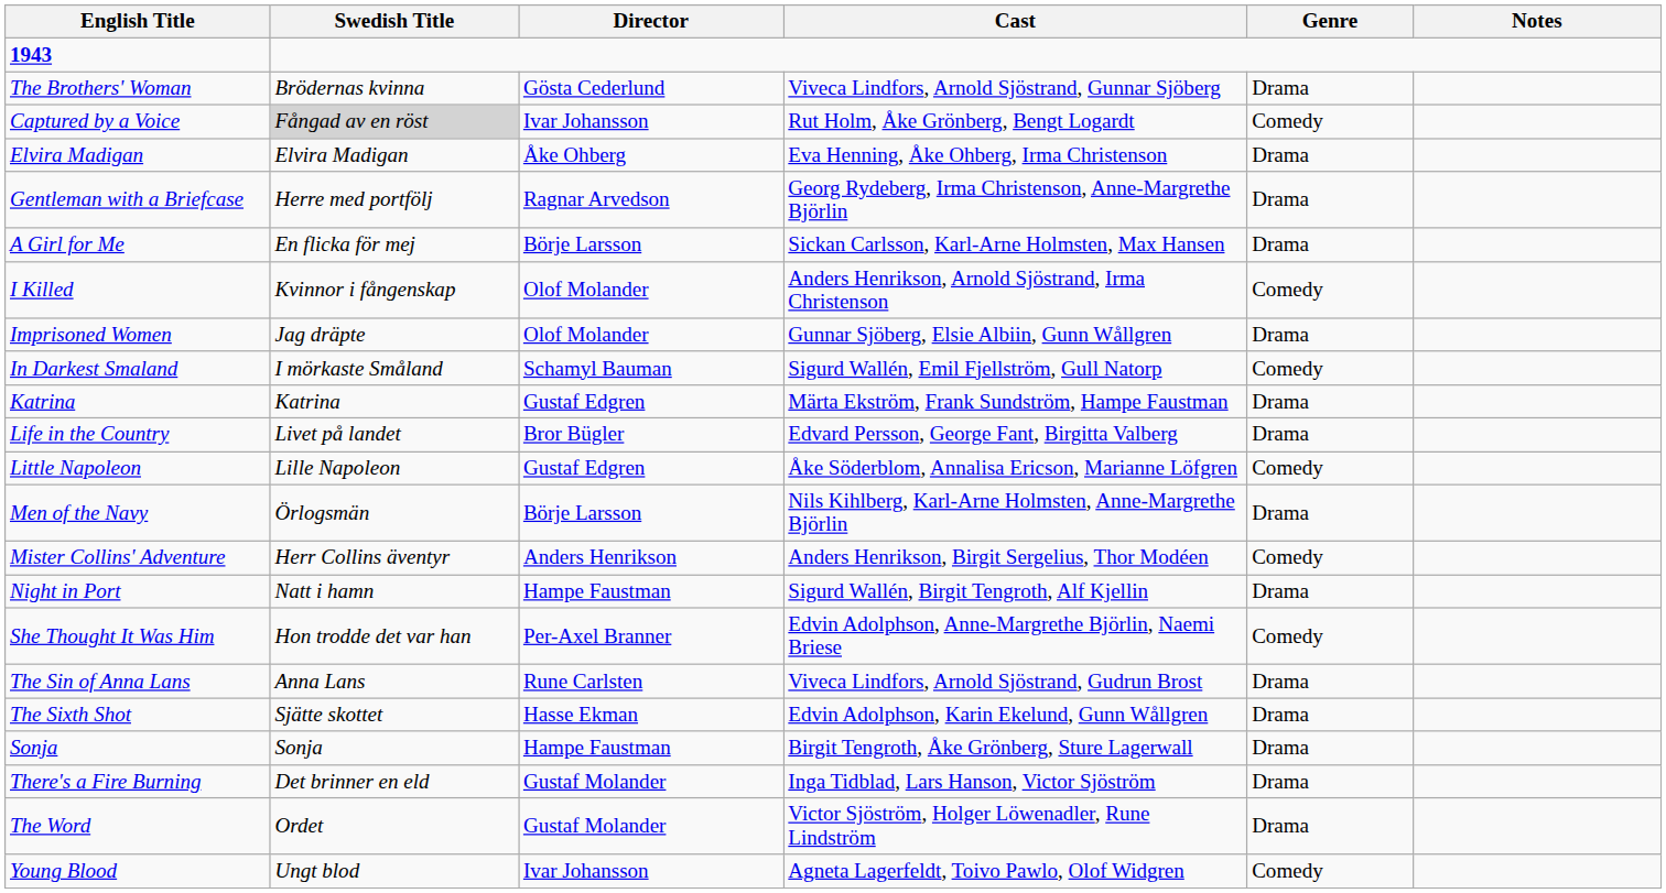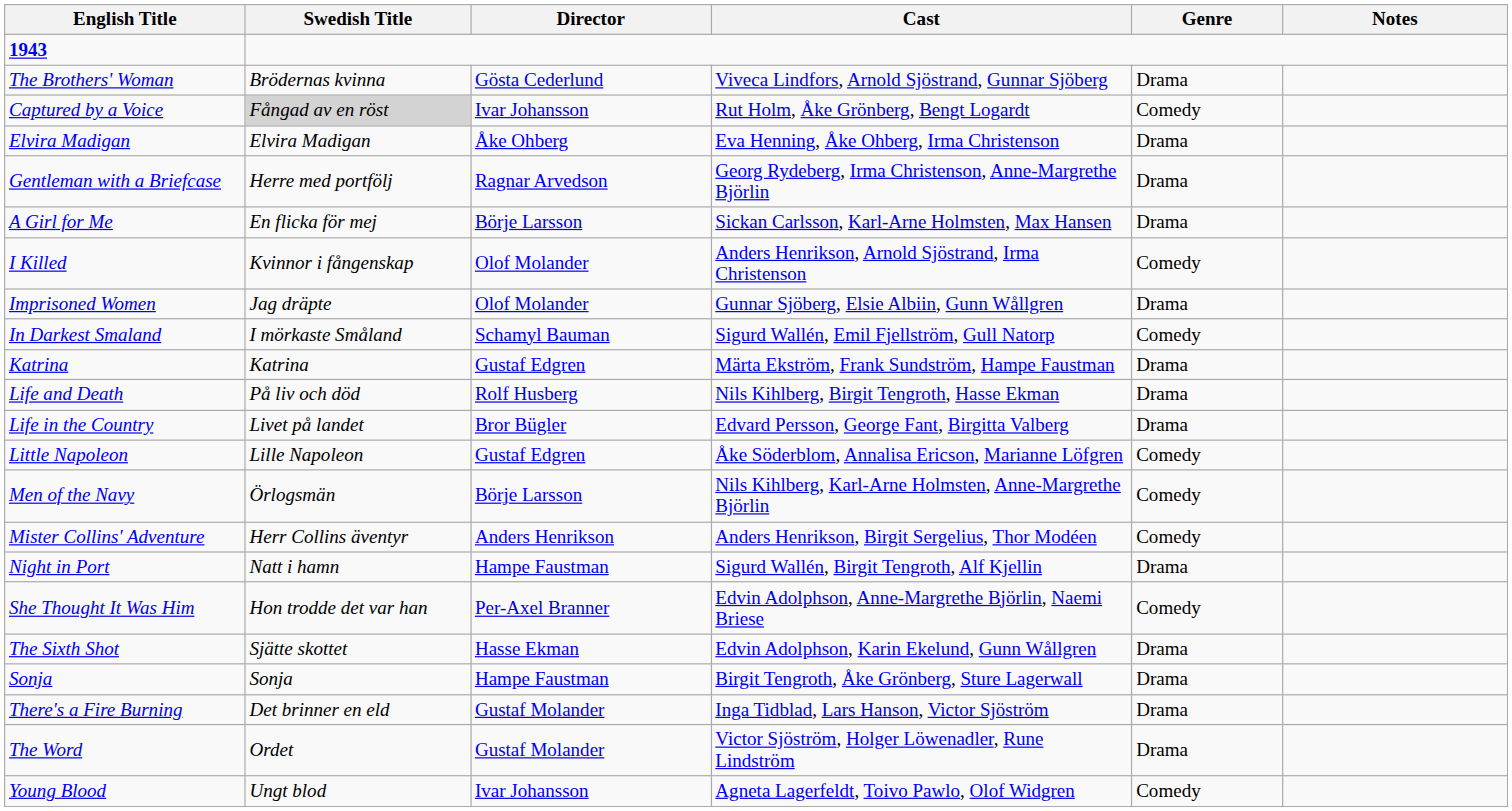 <table class="wikitable" style="width:100%;">
 <tr>
 <th style="width:16%;">English Title</th>
 <th style="width:15%;">Swedish Title</th>
 <th style="width:16%;">Director</th>
 <th style="width:28%;">Cast</th>
 <th style="width:10%;">Genre</th>
 <th style="width:15%;">Notes</th>
 </tr>
 <tr>
 <td><strong><a href='#'>1943</a></strong></td>
 </tr>
 <tr>
 <td><em><a href='#'>The Brothers' Woman</a></em></td>
 <td><em>Brödernas kvinna</em></td>
 <td><a href='#'>Gösta Cederlund</a></td>
 <td><a href='#'>Viveca Lindfors</a>, <a href='#'>Arnold Sjöstrand</a>, <a href='#'>Gunnar Sjöberg</a></td>
 <td>Drama</td>
 <td></td>
 </tr>
 <tr>
 <td><em><a href='#'>Captured by a Voice</a></em></td>
 <td style="background: lightgrey;"><em>Fångad av en röst</em></td>
 <td><a href='#'>Ivar Johansson</a></td>
 <td><a href='#'>Rut Holm</a>, <a href='#'>Åke Grönberg</a>, <a href='#'>Bengt Logardt</a></td>
 <td>Comedy</td>
 <td></td>
 </tr>
 <tr>
 <td><em><a href='#'>Elvira Madigan</a></em></td>
 <td><em>Elvira Madigan</em></td>
 <td><a href='#'>Åke Ohberg</a></td>
 <td><a href='#'>Eva Henning</a>, <a href='#'>Åke Ohberg</a>, <a href='#'>Irma Christenson</a></td>
 <td>Drama</td>
 <td></td>
 </tr>
 <tr>
 <td><em><a href='#'>Gentleman with a Briefcase</a></em></td>
 <td><em>Herre med portfölj</em></td>
 <td><a href='#'>Ragnar Arvedson</a></td>
 <td><a href='#'>Georg Rydeberg</a>, <a href='#'>Irma Christenson</a>, <a href='#'>Anne-Margrethe Björlin</a></td>
 <td>Drama</td>
 <td></td>
 </tr>
 <tr>
 <td><em><a href='#'>A Girl for Me</a></em></td>
 <td><em>En flicka för mej</em></td>
 <td><a href='#'>Börje Larsson</a></td>
 <td><a href='#'>Sickan Carlsson</a>, <a href='#'>Karl-Arne Holmsten</a>, <a href='#'>Max Hansen</a></td>
 <td>Drama</td>
 <td></td>
 </tr>
 <tr>
 <td><em><a href='#'>I Killed</a></em></td>
 <td><em>Kvinnor i fångenskap</em></td>
 <td><a href='#'>Olof Molander</a></td>
 <td><a href='#'>Anders Henrikson</a>, <a href='#'>Arnold Sjöstrand</a>, <a href='#'>Irma Christenson</a></td>
 <td>Comedy</td>
 <td></td>
 </tr>
 <tr>
 <td><em><a href='#'>Imprisoned Women</a></em></td>
 <td><em>Jag dräpte</em></td>
 <td><a href='#'>Olof Molander</a></td>
 <td><a href='#'>Gunnar Sjöberg</a>, <a href='#'>Elsie Albiin</a>, <a href='#'>Gunn Wållgren</a></td>
 <td>Drama</td>
 <td></td>
 </tr>
 <tr>
 <td><em><a href='#'>In Darkest Smaland</a></em></td>
 <td><em>I mörkaste Småland</em></td>
 <td><a href='#'>Schamyl Bauman</a></td>
 <td><a href='#'>Sigurd Wallén</a>, <a href='#'>Emil Fjellström</a>, <a href='#'>Gull Natorp</a></td>
 <td>Comedy</td>
 <td></td>
 </tr>
 <tr>
 <td><em><a href='#'>Katrina</a></em></td>
 <td><em>Katrina </em></td>
 <td><a href='#'>Gustaf Edgren</a></td>
 <td><a href='#'>Märta Ekström</a>, <a href='#'>Frank Sundström</a>, <a href='#'>Hampe Faustman</a></td>
 <td>Drama</td>
 <td></td>
 </tr>
 <tr>
+<td><em><a href='#'>Life and Death</a></em></td>
+<td><em>På liv och död</em></td>
+<td><a href='#'>Rolf Husberg</a></td>
+<td><a href='#'>Nils Kihlberg</a>, <a href='#'>Birgit Tengroth</a>, <a href='#'>Hasse Ekman</a></td>
+<td>Drama</td>
+<td></td>
+</tr>
+<tr>
 <td><em><a href='#'>Life in the Country</a></em></td>
 <td><em>Livet på landet</em></td>
 <td><a href='#'>Bror Bügler</a></td>
 <td><a href='#'>Edvard Persson</a>, <a href='#'>George Fant</a>, <a href='#'>Birgitta Valberg</a></td>
 <td>Drama</td>
 <td></td>
 </tr>
 <tr>
 <td><em><a href='#'>Little Napoleon</a></em></td>
 <td><em>Lille Napoleon</em></td>
 <td><a href='#'>Gustaf Edgren</a></td>
 <td><a href='#'>Åke Söderblom</a>, <a href='#'>Annalisa Ericson</a>, <a href='#'>Marianne Löfgren</a></td>
 <td>Comedy</td>
 <td></td>
 </tr>
 <tr>
 <td><em><a href='#'>Men of the Navy</a></em></td>
 <td><em>Örlogsmän</em></td>
 <td><a href='#'>Börje Larsson</a></td>
 <td><a href='#'>Nils Kihlberg</a>, <a href='#'>Karl-Arne Holmsten</a>, <a href='#'>Anne-Margrethe Björlin</a></td>
-<td>Drama</td>
+<td>Comedy</td>
 <td></td>
 </tr>
 <tr>
 <td><em><a href='#'>Mister Collins' Adventure</a></em></td>
 <td><em>Herr Collins äventyr</em></td>
 <td><a href='#'>Anders Henrikson</a></td>
 <td><a href='#'>Anders Henrikson</a>, <a href='#'>Birgit Sergelius</a>, <a href='#'>Thor Modéen</a></td>
 <td>Comedy</td>
 <td></td>
 </tr>
 <tr>
 <td><em><a href='#'>Night in Port</a></em></td>
 <td><em>Natt i hamn</em></td>
 <td><a href='#'>Hampe Faustman</a></td>
 <td><a href='#'>Sigurd Wallén</a>, <a href='#'>Birgit Tengroth</a>, <a href='#'>Alf Kjellin</a></td>
 <td>Drama</td>
 <td></td>
 </tr>
 <tr>
 <td><em><a href='#'>She Thought It Was Him</a></em></td>
 <td><em>Hon trodde det var han</em></td>
 <td><a href='#'>Per-Axel Branner</a></td>
 <td><a href='#'>Edvin Adolphson</a>, <a href='#'>Anne-Margrethe Björlin</a>, <a href='#'>Naemi Briese</a></td>
 <td>Comedy</td>
-<td></td>
-</tr>
-<tr>
-<td><em><a href='#'>The Sin of Anna Lans</a></em></td>
-<td><em>Anna Lans</em></td>
-<td><a href='#'>Rune Carlsten</a></td>
-<td><a href='#'>Viveca Lindfors</a>, <a href='#'>Arnold Sjöstrand</a>, <a href='#'>Gudrun Brost</a></td>
-<td>Drama</td>
 <td></td>
 </tr>
 <tr>
 <td><em><a href='#'>The Sixth Shot</a></em></td>
 <td><em>Sjätte skottet</em></td>
 <td><a href='#'>Hasse Ekman</a></td>
 <td><a href='#'>Edvin Adolphson</a>, <a href='#'>Karin Ekelund</a>, <a href='#'>Gunn Wållgren</a></td>
 <td>Drama</td>
 <td></td>
 </tr>
 <tr>
 <td><em><a href='#'>Sonja</a></em></td>
 <td><em>Sonja</em></td>
 <td><a href='#'>Hampe Faustman</a></td>
 <td><a href='#'>Birgit Tengroth</a>, <a href='#'>Åke Grönberg</a>, <a href='#'>Sture Lagerwall</a></td>
 <td>Drama</td>
 <td></td>
 </tr>
 <tr>
 <td><em><a href='#'>There's a Fire Burning</a></em></td>
 <td><em>Det brinner en eld</em></td>
 <td><a href='#'>Gustaf Molander</a></td>
 <td><a href='#'>Inga Tidblad</a>, <a href='#'>Lars Hanson</a>, <a href='#'>Victor Sjöström</a></td>
 <td>Drama</td>
 <td></td>
 </tr>
 <tr>
 <td><em><a href='#'>The Word</a></em></td>
 <td><em>Ordet</em></td>
 <td><a href='#'>Gustaf Molander</a></td>
 <td><a href='#'>Victor Sjöström</a>, <a href='#'>Holger Löwenadler</a>, <a href='#'>Rune Lindström</a></td>
 <td>Drama</td>
 <td></td>
 </tr>
 <tr>
 <td><em><a href='#'>Young Blood</a></em></td>
 <td><em>Ungt blod</em></td>
 <td><a href='#'>Ivar Johansson</a></td>
 <td><a href='#'>Agneta Lagerfeldt</a>, <a href='#'>Toivo Pawlo</a>, <a href='#'>Olof Widgren</a></td>
 <td>Comedy</td>
 <td></td>
 </tr>
 <tr>
 </tr>
 </table>
